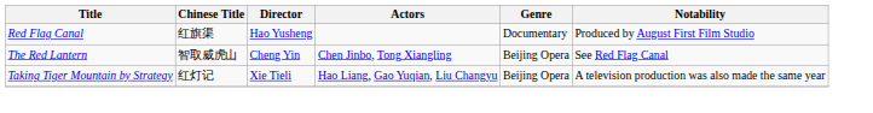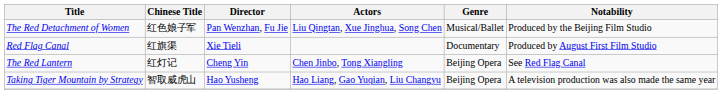 <table class="wikitable">
 <tr>
 <th>Title</th>
 <th>Chinese Title</th>
 <th>Director</th>
 <th>Actors</th>
 <th>Genre</th>
 <th>Notability</th>
 </tr>
 <tr>
+<td><a href='#'><em>The Red Detachment of Women</em></a></td>
+<td>红色娘子军</td>
+<td><a href='#'>Pan Wenzhan</a>, <a href='#'>Fu Jie</a></td>
+<td><a href='#'>Liu Qingtan</a>, <a href='#'>Xue Jinghua</a>, <a href='#'>Song Chen</a></td>
+<td>Musical/Ballet</td>
+<td>Produced by the Beijing Film Studio</td>
+</tr>
+<tr>
 <td><em><a href='#'>Red Flag Canal</a></em></td>
 <td>红旗渠</td>
-<td><a href='#'>Hao Yusheng</a></td>
+<td><a href='#'>Xie Tieli</a></td>
 <td></td>
 <td>Documentary</td>
 <td>Produced by <a href='#'>August First Film Studio</a></td>
 </tr>
 <tr>
 <td><em><a href='#'>The Red Lantern</a></em></td>
-<td>智取威虎山</td>
+<td>红灯记</td>
 <td><a href='#'>Cheng Yin</a></td>
 <td><a href='#'>Chen Jinbo</a>, <a href='#'>Tong Xiangling</a></td>
 <td>Beijing Opera</td>
 <td>See <a href='#'>Red Flag Canal</a></td>
 </tr>
 <tr>
 <td><em><a href='#'>Taking Tiger Mountain by Strategy</a></em></td>
-<td>红灯记</td>
-<td><a href='#'>Xie Tieli</a></td>
+<td>智取威虎山</td>
+<td><a href='#'>Hao Yusheng</a></td>
 <td><a href='#'>Hao Liang</a>, <a href='#'>Gao Yuqian</a>, <a href='#'>Liu Changyu</a></td>
 <td>Beijing Opera</td>
 <td>A television production was also made the same year</td>
 </tr>
 <tr>
 </tr>
 </table>
